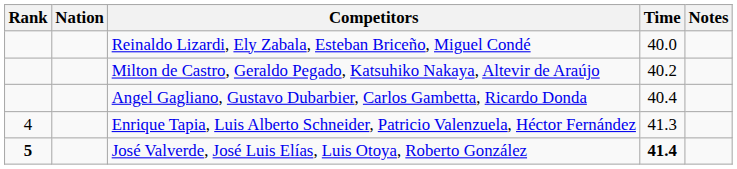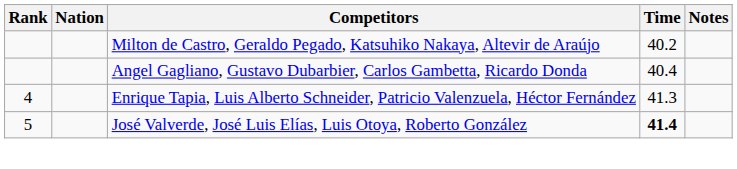 <table class="wikitable sortable" style="text-align:center">
 <tr>
 <th>Rank</th>
 <th>Nation</th>
 <th>Competitors</th>
 <th>Time</th>
 <th>Notes</th>
-</tr>
-<tr>
-<td></td>
-<td align=left></td>
-<td align=left><a href='#'>Reinaldo Lizardi</a>, <a href='#'>Ely Zabala</a>, <a href='#'>Esteban Briceño</a>, <a href='#'>Miguel Condé</a></td>
-<td>40.0</td>
-<td></td>
 </tr>
 <tr>
 <td></td>
 <td align=left></td>
 <td align=left><a href='#'>Milton de Castro</a>, <a href='#'>Geraldo Pegado</a>, <a href='#'>Katsuhiko Nakaya</a>, <a href='#'>Altevir de Araújo</a></td>
 <td>40.2</td>
 <td></td>
 </tr>
 <tr>
 <td></td>
 <td align=left></td>
 <td align=left><a href='#'>Angel Gagliano</a>, <a href='#'>Gustavo Dubarbier</a>, <a href='#'>Carlos Gambetta</a>, <a href='#'>Ricardo Donda</a></td>
 <td>40.4</td>
 <td></td>
 </tr>
 <tr>
 <td>4</td>
 <td align=left></td>
 <td align=left><a href='#'>Enrique Tapia</a>, <a href='#'>Luis Alberto Schneider</a>, <a href='#'>Patricio Valenzuela</a>, <a href='#'>Héctor Fernández</a></td>
 <td>41.3</td>
 <td></td>
 </tr>
 <tr>
-<td><strong>5</strong></td>
+<td>5</td>
 <td align=left></td>
 <td align=left><a href='#'>José Valverde</a>, <a href='#'>José Luis Elías</a>, <a href='#'>Luis Otoya</a>, <a href='#'>Roberto González</a></td>
 <td><strong>41.4</strong></td>
 <td></td>
 </tr>
 </table>
